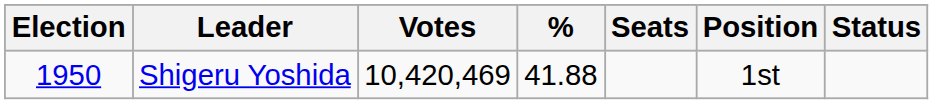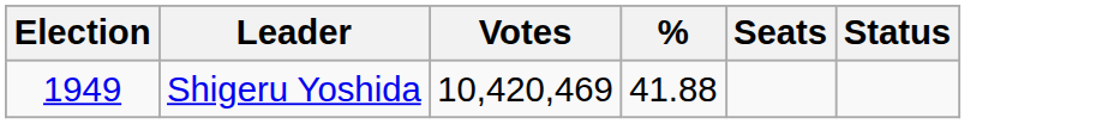 <table class="wikitable" style="text-align:center">
 <tr>
 <th>Election</th>
 <th>Leader</th>
 <th>Votes</th>
 <th>%</th>
 <th>Seats</th>
-<th>Position</th>
 <th>Status</th>
 </tr>
 <tr>
-<td><a href='#'>1950</a></td>
+<td><a href='#'>1949</a></td>
 <td><a href='#'>Shigeru Yoshida</a></td>
 <td>10,420,469</td>
 <td>41.88</td>
 <td></td>
-<td>1st</td>
 <td></td>
 </tr>
 </table>
